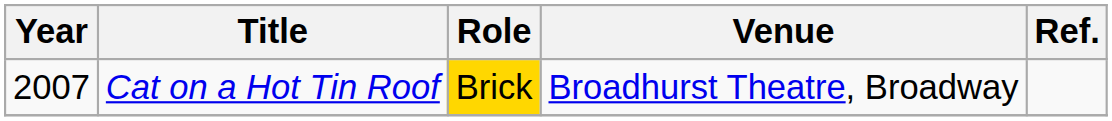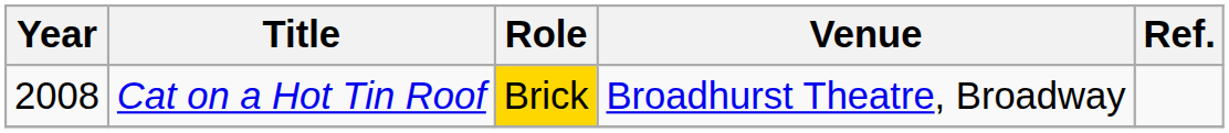 <table class="wikitable unsortable">
 <tr>
 <th>Year</th>
 <th>Title</th>
 <th>Role</th>
 <th>Venue</th>
 <th class=unsortable>Ref.</th>
 </tr>
 <tr>
-<td>2007</td>
+<td>2008</td>
 <td><em><a href='#'>Cat on a Hot Tin Roof</a></em></td>
 <td style="background: gold;">Brick</td>
 <td><a href='#'>Broadhurst Theatre</a>, Broadway</td>
 <td></td>
 </tr>
 <tr>
 </tr>
 </table>
